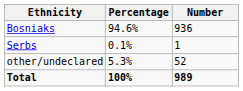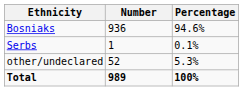 <table class="wikitable">
 <tr>
 <th width="100px">Ethnicity</th>
+<th width="80px">Number</th>
 <th width="80px">Percentage</th>
-<th width="80px">Number</th>
 </tr>
 <tr>
 <td><a href='#'>Bosniaks</a></td>
+<td>936</td>
 <td>94.6%</td>
-<td>936</td>
 </tr>
 <tr>
 <td><a href='#'>Serbs</a></td>
+<td>1</td>
 <td>0.1%</td>
-<td>1</td>
 </tr>
 <tr>
 <td>other/undeclared</td>
+<td>52</td>
 <td>5.3%</td>
-<td>52</td>
 </tr>
 <tr>
 <td><strong>Total</strong></td>
+<td><strong>989</strong></td>
 <td><strong>100%</strong></td>
-<td><strong>989</strong></td>
 </tr>
 </table>
